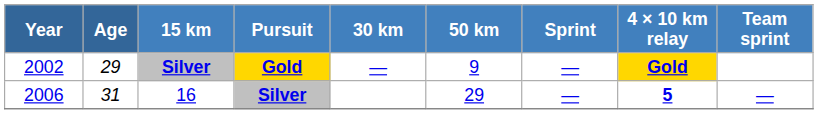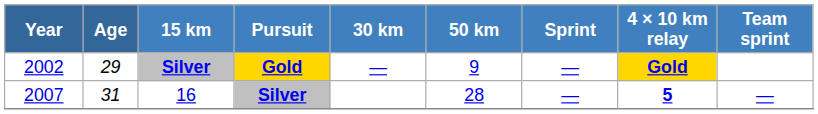 <table class="wikitable" style="font-size:95%; text-align:center; border:grey solid 1px; border-collapse:collapse; background:#ffffff;">
 <tr>
 <th style="background-color:#369; color:white; width:60px;"> Year </th>
 <th style="background-color:#369; color:white; width:40px;"> Age </th>
 <th style="background-color:#4180be; color:white; width:75px;"> 15 km </th>
 <th style="background-color:#4180be; color:white; width:75px;"> Pursuit </th>
 <th style="background-color:#4180be; color:white; width:75px;"> 30 km </th>
 <th style="background-color:#4180be; color:white; width:75px;"> 50 km </th>
 <th style="background-color:#4180be; color:white; width:75px;"> Sprint </th>
 <th style="background-color:#4180be; color:white; width:75px;"> 4 × 10 km <br> relay </th>
 <th style="background-color:#4180be; color:white; width:75px;"> Team <br> sprint </th>
 </tr>
 <tr>
 <td><a href='#'>2002</a></td>
 <td><em>29</em></td>
 <td style="background:silver;"><a href='#'><strong>Silver</strong></a></td>
 <td style="background:gold;"><a href='#'><strong>Gold</strong></a></td>
 <td><a href='#'>—</a></td>
 <td><a href='#'>9</a></td>
 <td><a href='#'>—</a></td>
 <td style="background:gold;"><a href='#'><strong>Gold</strong></a></td>
 <td></td>
 </tr>
 <tr>
-<td><a href='#'>2006</a></td>
+<td><a href='#'>2007</a></td>
 <td><em>31</em></td>
 <td><a href='#'>16</a></td>
 <td style="background:silver;"><a href='#'><strong>Silver</strong></a></td>
 <td></td>
-<td><a href='#'>29</a></td>
+<td><a href='#'>28</a></td>
 <td><a href='#'>—</a></td>
 <td><strong><a href='#'>5</a></strong></td>
 <td><a href='#'>—</a></td>
 </tr>
 <tr>
 </tr>
 </table>
